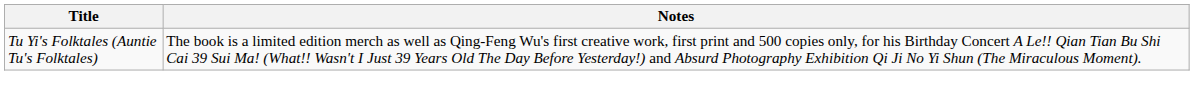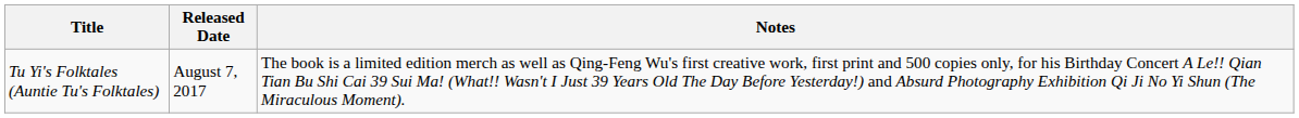 <table class="wikitable sortable">
 <tr>
 <th scope="col">Title</th>
+<th scope="col">Released Date</th>
 <th class="unsortable" scope="col">Notes</th>
 </tr>
 <tr>
 <td><em>Tu Yi's Folktales (Auntie Tu's Folktales)</em></td>
+<td>August 7, 2017</td>
 <td>The book is a limited edition merch as well as Qing-Feng Wu's first creative work, first print and 500 copies only,  for his Birthday Concert <em>A Le!! Qian Tian Bu Shi Cai 39 Sui Ma! (What!! Wasn't I Just 39 Years Old The Day Before Yesterday!)</em> and <em>Absurd Photography Exhibition</em> <em>Qi Ji No Yi Shun (The Miraculous Moment).</em></td>
 </tr>
 </table>
